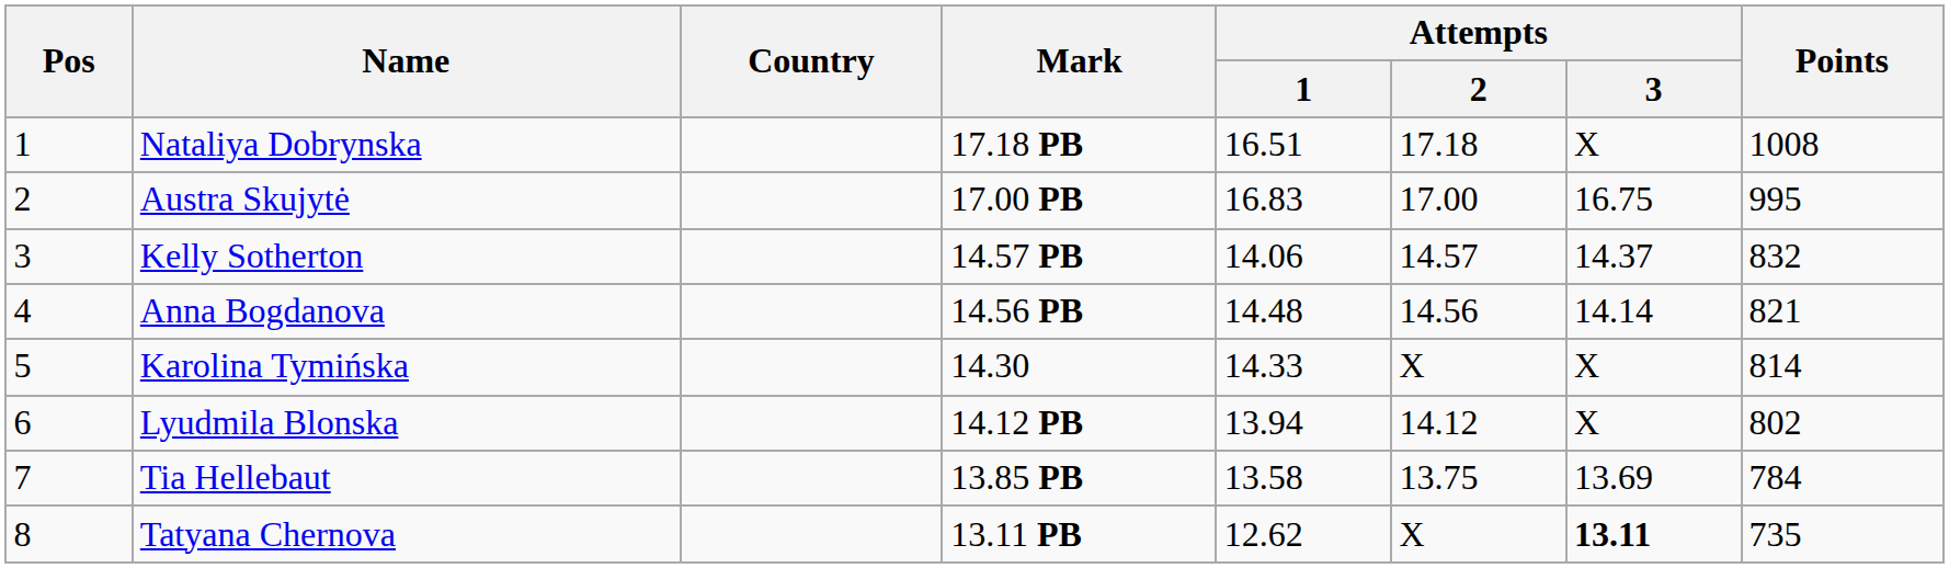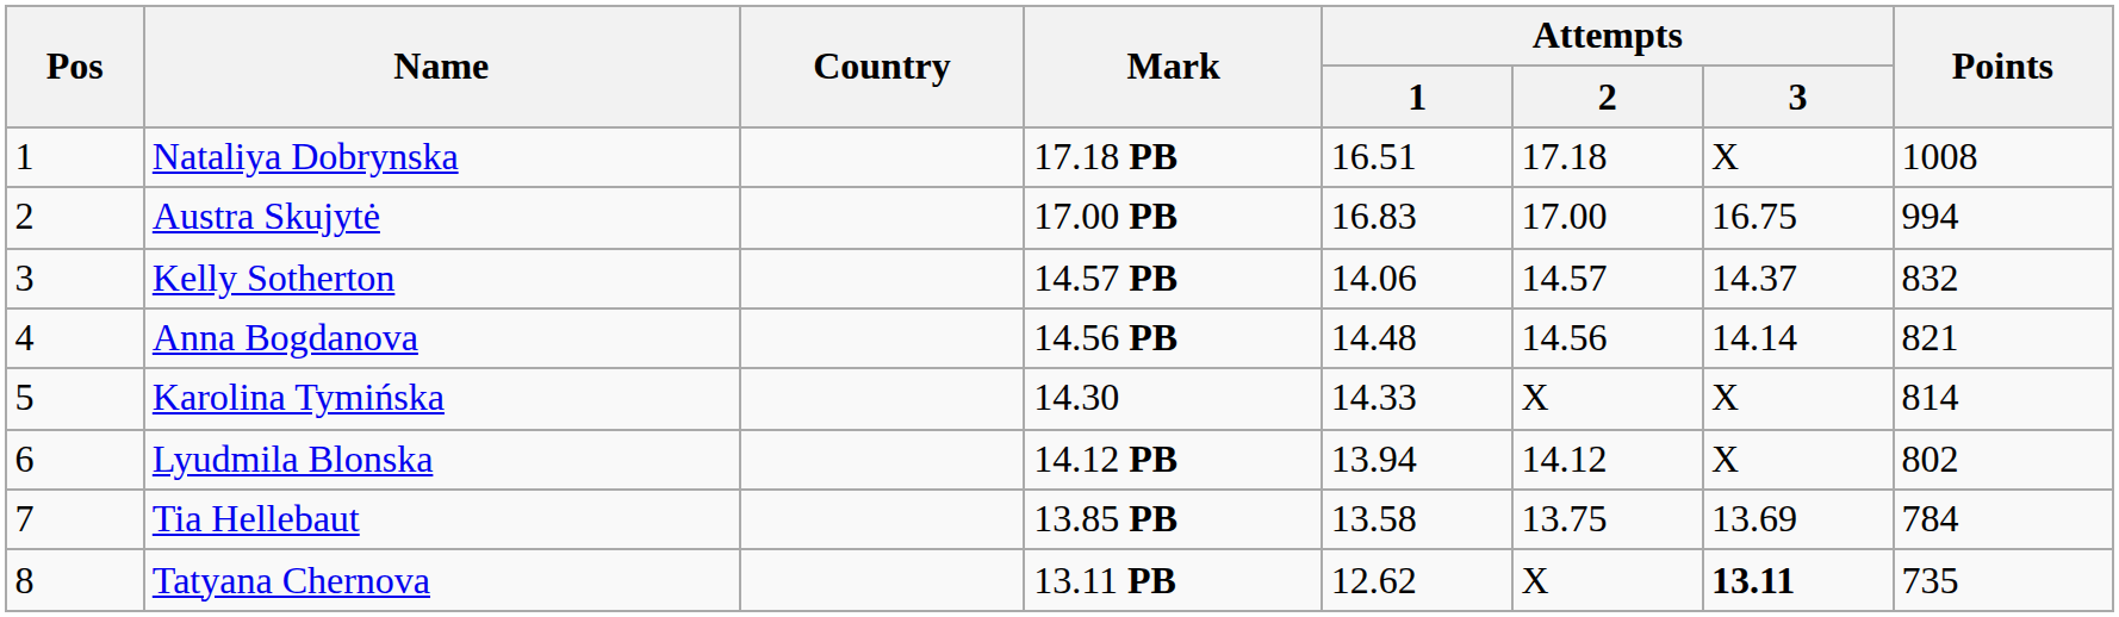 <table class="wikitable" width=70%>
 <tr>
 <th rowspan=2>Pos</th>
 <th rowspan=2>Name</th>
 <th rowspan=2>Country</th>
 <th rowspan=2>Mark</th>
 <th colspan=3>Attempts</th>
 <th rowspan=2>Points</th>
 </tr>
 <tr>
 <th>1</th>
 <th>2</th>
 <th>3</th>
 </tr>
 <tr>
 <td>1</td>
 <td><a href='#'>Nataliya Dobrynska</a></td>
 <td></td>
 <td>17.18 <strong>PB</strong></td>
 <td>16.51</td>
 <td>17.18</td>
 <td>X</td>
 <td>1008</td>
 </tr>
 <tr>
 <td>2</td>
 <td><a href='#'>Austra Skujytė</a></td>
 <td></td>
 <td>17.00 <strong>PB</strong></td>
 <td>16.83</td>
 <td>17.00</td>
 <td>16.75</td>
-<td>995</td>
+<td>994</td>
 </tr>
 <tr>
 <td>3</td>
 <td><a href='#'>Kelly Sotherton</a></td>
 <td></td>
 <td>14.57 <strong>PB</strong></td>
 <td>14.06</td>
 <td>14.57</td>
 <td>14.37</td>
 <td>832</td>
 </tr>
 <tr>
 <td>4</td>
 <td><a href='#'>Anna Bogdanova</a></td>
 <td></td>
 <td>14.56 <strong>PB</strong></td>
 <td>14.48</td>
 <td>14.56</td>
 <td>14.14</td>
 <td>821</td>
 </tr>
 <tr>
 <td>5</td>
 <td><a href='#'>Karolina Tymińska</a></td>
 <td></td>
 <td>14.30</td>
 <td>14.33</td>
 <td>X</td>
 <td>X</td>
 <td>814</td>
 </tr>
 <tr>
 <td>6</td>
 <td><a href='#'>Lyudmila Blonska</a></td>
 <td></td>
 <td>14.12 <strong>PB</strong></td>
 <td>13.94</td>
 <td>14.12</td>
 <td>X</td>
 <td>802</td>
 </tr>
 <tr>
 <td>7</td>
 <td><a href='#'>Tia Hellebaut</a></td>
 <td></td>
 <td>13.85 <strong>PB</strong></td>
 <td>13.58</td>
 <td>13.75</td>
 <td>13.69</td>
 <td>784</td>
 </tr>
 <tr>
 <td>8</td>
 <td><a href='#'>Tatyana Chernova</a></td>
 <td></td>
 <td>13.11 <strong>PB</strong></td>
 <td>12.62</td>
 <td>X</td>
 <td><strong>13.11</strong></td>
 <td>735</td>
 </tr>
 <tr>
 </tr>
 </table>
